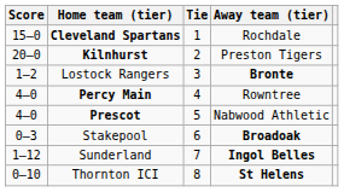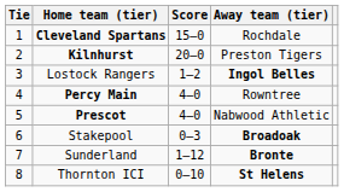 <table class="wikitable" style="text-align:center; font-size:85%">
 <tr>
+<th>Tie</th>
+<th>Home team (tier)</th>
 <th>Score</th>
-<th>Home team (tier)</th>
-<th>Tie</th>
 <th>Away team (tier)</th>
 <th></th>
 </tr>
 <tr>
+<td align="center">1</td>
+<td><strong>Cleveland Spartans</strong></td>
 <td align="center">15–0</td>
-<td><strong>Cleveland Spartans</strong></td>
-<td align="center">1</td>
 <td>Rochdale</td>
 <td></td>
 </tr>
 <tr>
+<td align="center">2</td>
+<td><strong>Kilnhurst</strong></td>
 <td align="center">20–0</td>
-<td><strong>Kilnhurst</strong></td>
-<td align="center">2</td>
 <td>Preston Tigers</td>
 <td></td>
 </tr>
 <tr>
+<td align="center">3</td>
+<td>Lostock Rangers</td>
 <td align="center">1–2</td>
-<td>Lostock Rangers</td>
-<td align="center">3</td>
+<td><strong>Ingol Belles</strong></td>
+<td></td>
+</tr>
+<tr>
+<td align="center">4</td>
+<td><strong>Percy Main</strong></td>
+<td align="center">4–0</td>
+<td>Rowntree</td>
+<td></td>
+</tr>
+<tr>
+<td align="center">5</td>
+<td><strong>Prescot</strong></td>
+<td align="center">4–0</td>
+<td>Nabwood Athletic</td>
+<td></td>
+</tr>
+<tr>
+<td align="center">6</td>
+<td>Stakepool</td>
+<td align="center">0–3</td>
+<td><strong>Broadoak</strong></td>
+<td></td>
+</tr>
+<tr>
+<td align="center">7</td>
+<td>Sunderland</td>
+<td align="center">1–12</td>
 <td><strong>Bronte</strong></td>
 <td></td>
 </tr>
 <tr>
-<td align="center">4–0</td>
-<td><strong>Percy Main</strong></td>
-<td align="center">4</td>
-<td>Rowntree</td>
-<td></td>
-</tr>
-<tr>
-<td align="center">4–0</td>
-<td><strong>Prescot</strong></td>
-<td align="center">5</td>
-<td>Nabwood Athletic</td>
-<td></td>
-</tr>
-<tr>
-<td align="center">0–3</td>
-<td>Stakepool</td>
-<td align="center">6</td>
-<td><strong>Broadoak</strong></td>
-<td></td>
-</tr>
-<tr>
-<td align="center">1–12</td>
-<td>Sunderland</td>
-<td align="center">7</td>
-<td><strong>Ingol Belles</strong></td>
-<td></td>
-</tr>
-<tr>
+<td align="center">8</td>
+<td>Thornton ICI</td>
 <td align="center">0–10</td>
-<td>Thornton ICI</td>
-<td align="center">8</td>
 <td><strong>St Helens</strong></td>
 <td></td>
 </tr>
 </table>
